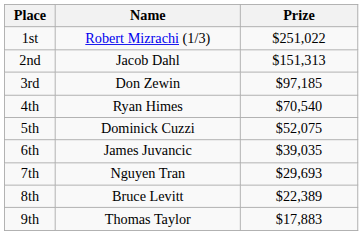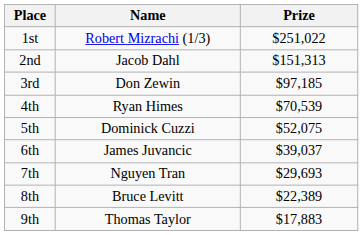 <table class="wikitable">
 <tr>
 <th width="50">Place</th>
 <th width="200">Name</th>
 <th width="125">Prize</th>
 </tr>
 <tr>
 <td align = "center">1st</td>
 <td align = "center"><a href='#'>Robert Mizrachi</a> (1/3)</td>
 <td align = "center">$251,022</td>
 </tr>
 <tr>
 <td align = "center">2nd</td>
 <td align = "center">Jacob Dahl</td>
 <td align = "center">$151,313</td>
 </tr>
 <tr>
 <td align = "center">3rd</td>
 <td align = "center">Don Zewin</td>
 <td align = "center">$97,185</td>
 </tr>
 <tr>
 <td align = "center">4th</td>
 <td align = "center">Ryan Himes</td>
-<td align = "center">$70,540</td>
+<td align = "center">$70,539</td>
 </tr>
 <tr>
 <td align = "center">5th</td>
 <td align = "center">Dominick Cuzzi</td>
 <td align = "center">$52,075</td>
 </tr>
 <tr>
 <td align = "center">6th</td>
 <td align = "center">James Juvancic</td>
-<td align = "center">$39,035</td>
+<td align = "center">$39,037</td>
 </tr>
 <tr>
 <td align = "center">7th</td>
 <td align = "center">Nguyen Tran</td>
 <td align = "center">$29,693</td>
 </tr>
 <tr>
 <td align = "center">8th</td>
 <td align = "center">Bruce Levitt</td>
 <td align = "center">$22,389</td>
 </tr>
 <tr>
 <td align = "center">9th</td>
 <td align = "center">Thomas Taylor</td>
 <td align = "center">$17,883</td>
 </tr>
 </table>
